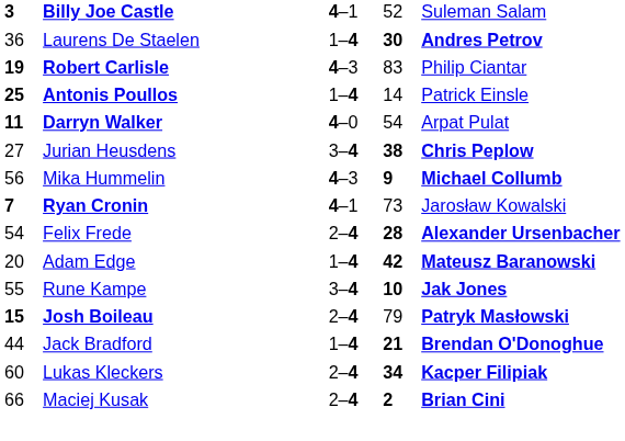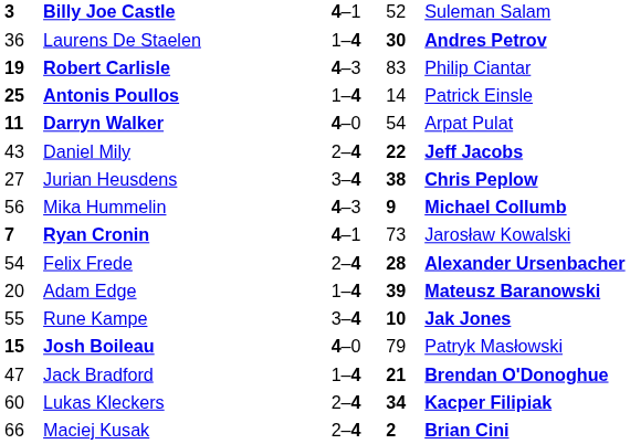 <table width="100%" cellspacing="5">
 <tr>
 <th width=5%></th>
 <th width=40%></th>
 <th width=10%></th>
 <th width=5%></th>
 <th width=40%></th>
 </tr>
 <tr>
 <td><strong>3</strong></td>
 <td> <strong><a href='#'>Billy Joe Castle</a></strong></td>
 <td align="center"><strong>4</strong>–1</td>
 <td>52</td>
 <td> <a href='#'>Suleman Salam</a></td>
 </tr>
 <tr>
 <td>36</td>
 <td> <a href='#'>Laurens De Staelen</a></td>
 <td align="center">1–<strong>4</strong></td>
 <td><strong>30</strong></td>
 <td> <strong><a href='#'>Andres Petrov</a></strong></td>
 </tr>
 <tr>
 <td><strong>19</strong></td>
 <td> <strong><a href='#'>Robert Carlisle</a></strong></td>
 <td align="center"><strong>4</strong>–3</td>
 <td>83</td>
 <td> <a href='#'>Philip Ciantar</a></td>
 </tr>
 <tr>
 <td><strong>25</strong></td>
 <td> <strong><a href='#'>Antonis Poullos</a></strong></td>
 <td align="center">1–<strong>4</strong></td>
 <td>14</td>
 <td> <a href='#'>Patrick Einsle</a></td>
 </tr>
 <tr>
 <td><strong>11</strong></td>
 <td> <strong><a href='#'>Darryn Walker</a></strong></td>
 <td align="center"><strong>4</strong>–0</td>
 <td>54</td>
 <td> <a href='#'>Arpat Pulat</a></td>
 </tr>
 <tr>
+<td>43</td>
+<td> <a href='#'>Daniel Mily</a></td>
+<td align="center">2–<strong>4</strong></td>
+<td><strong>22</strong></td>
+<td> <strong><a href='#'>Jeff Jacobs</a></strong></td>
+</tr>
+<tr>
 <td>27</td>
 <td> <a href='#'>Jurian Heusdens</a></td>
 <td align="center">3–<strong>4</strong></td>
 <td><strong>38</strong></td>
 <td> <strong><a href='#'>Chris Peplow</a></strong></td>
 </tr>
 <tr>
 <td>56</td>
 <td> <a href='#'>Mika Hummelin</a></td>
 <td align="center"><strong>4</strong>–3</td>
 <td><strong>9</strong></td>
 <td> <strong><a href='#'>Michael Collumb</a></strong></td>
 </tr>
 <tr>
 <td><strong>7</strong></td>
 <td> <strong><a href='#'>Ryan Cronin</a></strong></td>
 <td align="center"><strong>4</strong>–1</td>
 <td>73</td>
 <td> <a href='#'>Jarosław Kowalski</a></td>
 </tr>
 <tr>
 <td>54</td>
 <td> <a href='#'>Felix Frede</a></td>
 <td align="center">2–<strong>4</strong></td>
 <td><strong>28</strong></td>
 <td> <strong><a href='#'>Alexander Ursenbacher</a></strong></td>
 </tr>
 <tr>
 <td>20</td>
 <td> <a href='#'>Adam Edge</a></td>
 <td align="center">1–<strong>4</strong></td>
-<td><strong>42</strong></td>
+<td><strong>39</strong></td>
 <td> <strong><a href='#'>Mateusz Baranowski</a></strong></td>
 </tr>
 <tr>
 <td>55</td>
 <td> <a href='#'>Rune Kampe</a></td>
 <td align="center">3–<strong>4</strong></td>
 <td><strong>10</strong></td>
 <td> <strong><a href='#'>Jak Jones</a></strong></td>
 </tr>
 <tr>
 <td><strong>15</strong></td>
 <td> <strong><a href='#'>Josh Boileau</a></strong></td>
-<td align="center">2–<strong>4</strong></td>
+<td align="center"><strong>4</strong>–0</td>
 <td>79</td>
-<td><strong> <a href='#'>Patryk Masłowski</a></strong></td>
+<td> <a href='#'>Patryk Masłowski</a></td>
 </tr>
 <tr>
-<td>44</td>
+<td>47</td>
 <td> <a href='#'>Jack Bradford</a></td>
 <td align="center">1–<strong>4</strong></td>
 <td><strong>21</strong></td>
 <td> <strong><a href='#'>Brendan O'Donoghue</a></strong></td>
 </tr>
 <tr>
 <td>60</td>
 <td> <a href='#'>Lukas Kleckers</a></td>
 <td align="center">2–<strong>4</strong></td>
 <td><strong>34</strong></td>
 <td> <strong><a href='#'>Kacper Filipiak</a></strong></td>
 </tr>
 <tr>
 <td>66</td>
 <td> <a href='#'>Maciej Kusak</a></td>
 <td align="center">2–<strong>4</strong></td>
 <td><strong>2</strong></td>
 <td> <strong><a href='#'>Brian Cini</a></strong></td>
 </tr>
 </table>
